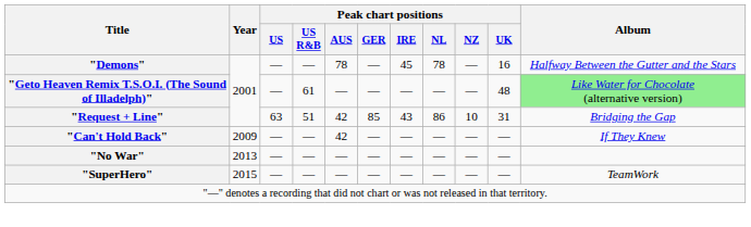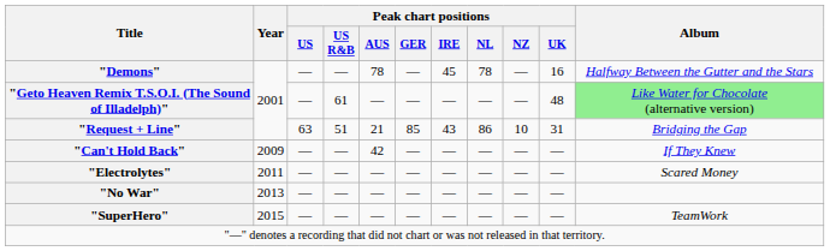 <table class="wikitable plainrowheaders" style="text-align:center;">
 <tr>
 <th scope="col" rowspan="2" style="width:18em;">Title</th>
 <th scope="col" rowspan="2" style="width:1em;">Year</th>
 <th scope="col" colspan="8">Peak chart positions</th>
 <th scope="col" rowspan="2" style="width:18em;">Album</th>
 </tr>
 <tr>
 <th scope="col" style="width:2.5em;font-size:90%;"><a href='#'>US</a><br></th>
 <th scope="col" style="width:2.5em;font-size:90%;"><a href='#'>US R&B</a><br></th>
 <th scope="col" style="width:2.5em;font-size:90%;"><a href='#'>AUS</a><br></th>
 <th scope="col" style="width:2.5em;font-size:90%;"><a href='#'>GER</a><br></th>
 <th scope="col" style="width:2.5em;font-size:90%;"><a href='#'>IRE</a><br></th>
 <th scope="col" style="width:2.5em;font-size:90%;"><a href='#'>NL</a><br></th>
 <th scope="col" style="width:2.5em;font-size:90%;"><a href='#'>NZ</a><br></th>
 <th scope="col" style="width:2.5em;font-size:90%;"><a href='#'>UK</a><br></th>
 </tr>
 <tr>
 <th scope="row">"<a href='#'>Demons</a>" <br></th>
 <td rowspan="3">2001</td>
 <td>—</td>
 <td>—</td>
 <td>78</td>
 <td>—</td>
 <td>45</td>
 <td>78</td>
 <td>—</td>
 <td>16</td>
 <td><em><a href='#'>Halfway Between the Gutter and the Stars</a></em></td>
 </tr>
 <tr>
 <th scope="row">"<a href='#'>Geto Heaven Remix T.S.O.I. (The Sound of Illadelph)</a>"<br></th>
 <td>—</td>
 <td>61</td>
 <td>—</td>
 <td>—</td>
 <td>—</td>
 <td>—</td>
 <td>—</td>
 <td>48</td>
 <td style="background: lightgreen;"><em><a href='#'>Like Water for Chocolate</a></em><br>(alternative version)</td>
 </tr>
 <tr>
 <th scope="row">"<a href='#'>Request + Line</a>" <br></th>
 <td>63</td>
 <td>51</td>
-<td>42</td>
+<td>21</td>
 <td>85</td>
 <td>43</td>
 <td>86</td>
 <td>10</td>
 <td>31</td>
 <td><em><a href='#'>Bridging the Gap</a></em></td>
 </tr>
 <tr>
 <th scope="row">"<a href='#'>Can't Hold Back</a>" <br></th>
 <td>2009</td>
 <td>—</td>
 <td>—</td>
 <td>42</td>
 <td>—</td>
 <td>—</td>
 <td>—</td>
 <td>—</td>
 <td>—</td>
 <td><em><a href='#'>If They Knew</a></em></td>
+</tr>
+<tr>
+<th scope="row">"Electrolytes"<br></th>
+<td>2011</td>
+<td>—</td>
+<td>—</td>
+<td>—</td>
+<td>—</td>
+<td>—</td>
+<td>—</td>
+<td>—</td>
+<td>—</td>
+<td><em>Scared Money</em></td>
 </tr>
 <tr>
 <th scope="row">"No War"<br></th>
 <td>2013</td>
 <td>—</td>
 <td>—</td>
 <td>—</td>
 <td>—</td>
 <td>—</td>
 <td>—</td>
 <td>—</td>
 <td>—</td>
 <td></td>
 </tr>
 <tr>
 <th scope="row">"SuperHero"<br></th>
 <td>2015</td>
 <td>—</td>
 <td>—</td>
 <td>—</td>
 <td>—</td>
 <td>—</td>
 <td>—</td>
 <td>—</td>
 <td>—</td>
 <td><em>TeamWork</em></td>
 </tr>
 <tr>
 <td colspan="11" style="font-size:90%">"—" denotes a recording that did not chart or was not released in that territory.</td>
 </tr>
 </table>
